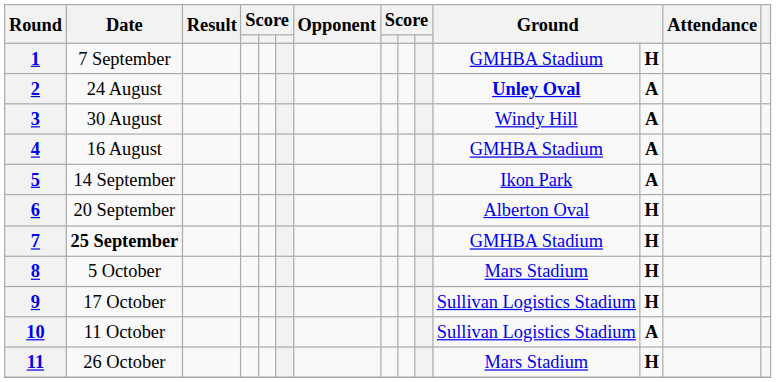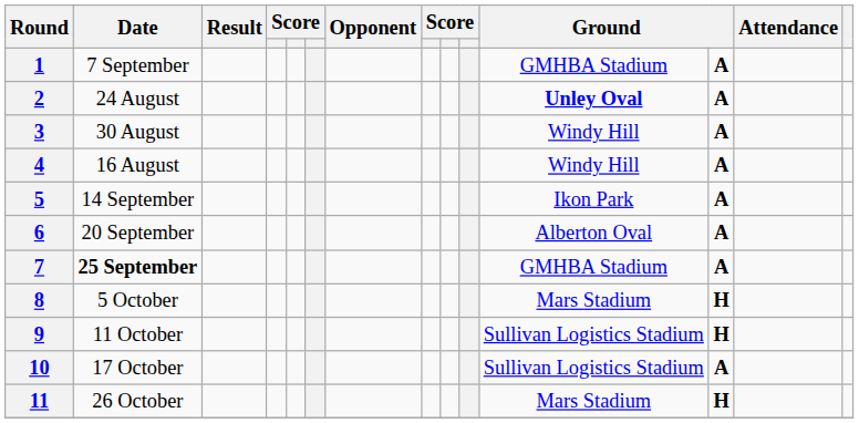 <table class="wikitable plainrowheaders" style="font-size:95%; text-align:center;">
 <tr>
 <th scope="col" rowspan="2">Round</th>
 <th scope="col" rowspan="2">Date</th>
 <th scope="col" rowspan="2">Result</th>
 <th scope="col" colspan="3">Score</th>
 <th scope="col" rowspan="2">Opponent</th>
 <th scope="col" colspan="3">Score</th>
 <th scope="col" rowspan="2" colspan="2">Ground</th>
 <th scope="col" rowspan="2">Attendance</th>
 <th scope="col" rowspan="2"></th>
 </tr>
 <tr>
 <th scope="col"></th>
 <th scope="col"></th>
 <th scope="col"></th>
 <th scope="col"></th>
 <th scope="col"></th>
 <th scope="col"></th>
 </tr>
 <tr>
 <th scope="row" style="text-align:center;"><a href='#'>1</a></th>
 <td>7 September</td>
 <td></td>
 <td></td>
 <td></td>
 <th></th>
 <td></td>
 <td></td>
 <td></td>
 <th></th>
 <td><a href='#'>GMHBA Stadium</a></td>
-<td><strong>H</strong></td>
+<td><strong>A</strong></td>
 <td></td>
 <td></td>
 </tr>
 <tr>
 <th scope="row" style="text-align:center;"><a href='#'>2</a></th>
 <td>24 August</td>
 <td></td>
 <td></td>
 <td></td>
 <th></th>
 <td></td>
 <td></td>
 <td></td>
 <th></th>
 <td><strong><a href='#'>Unley Oval</a></strong></td>
 <td><strong>A</strong></td>
 <td></td>
 <td></td>
 </tr>
 <tr>
 <th scope="row" style="text-align:center;"><a href='#'>3</a></th>
 <td>30 August</td>
 <td></td>
 <td></td>
 <td></td>
 <th></th>
 <td></td>
 <td></td>
 <td></td>
 <th></th>
 <td><a href='#'>Windy Hill</a></td>
 <td><strong>A</strong></td>
 <td></td>
 <td></td>
 </tr>
 <tr>
 <th scope="row" style="text-align:center;"><a href='#'>4</a></th>
 <td>16 August</td>
 <td></td>
 <td></td>
 <td></td>
 <th></th>
 <td></td>
 <td></td>
 <td></td>
 <th></th>
-<td><a href='#'>GMHBA Stadium</a></td>
+<td><a href='#'>Windy Hill</a></td>
 <td><strong>A</strong></td>
 <td></td>
 <td></td>
 </tr>
 <tr>
 <th scope="row" style="text-align:center;"><a href='#'>5</a></th>
 <td>14 September</td>
 <td></td>
 <td></td>
 <td></td>
 <th></th>
 <td></td>
 <td></td>
 <td></td>
 <th></th>
 <td><a href='#'>Ikon Park</a></td>
 <td><strong>A</strong></td>
 <td></td>
 <td></td>
 </tr>
 <tr>
 <th scope="row" style="text-align:center;"><a href='#'>6</a></th>
 <td>20 September</td>
 <td></td>
 <td></td>
 <td></td>
 <th></th>
 <td></td>
 <td></td>
 <td></td>
 <th></th>
 <td><a href='#'>Alberton Oval</a></td>
-<td><strong>H</strong></td>
+<td><strong>A</strong></td>
 <td></td>
 <td></td>
 </tr>
 <tr>
 <th scope="row" style="text-align:center;"><a href='#'>7</a></th>
 <td><strong>25 September</strong></td>
 <td></td>
 <td></td>
 <td></td>
 <th></th>
 <td></td>
 <td></td>
 <td></td>
 <th></th>
 <td><a href='#'>GMHBA Stadium</a></td>
-<td><strong>H</strong></td>
+<td><strong>A</strong></td>
 <td></td>
 <td></td>
 </tr>
 <tr>
 <th scope="row" style="text-align:center;"><a href='#'>8</a></th>
 <td>5 October</td>
 <td></td>
 <td></td>
 <td></td>
 <th></th>
 <td></td>
 <td></td>
 <td></td>
 <th></th>
 <td><a href='#'>Mars Stadium</a></td>
 <td><strong>H</strong></td>
 <td></td>
 <td></td>
 </tr>
 <tr>
 <th scope="row" style="text-align:center;"><a href='#'>9</a></th>
-<td>17 October</td>
+<td>11 October</td>
 <td></td>
 <td></td>
 <td></td>
 <th></th>
 <td></td>
 <td></td>
 <td></td>
 <th></th>
 <td><a href='#'>Sullivan Logistics Stadium</a></td>
 <td><strong>H</strong></td>
 <td></td>
 <td></td>
 </tr>
 <tr>
 <th scope="row" style="text-align:center;"><a href='#'>10</a></th>
-<td>11 October</td>
+<td>17 October</td>
 <td></td>
 <td></td>
 <td></td>
 <th></th>
 <td></td>
 <td></td>
 <td></td>
 <th></th>
 <td><a href='#'>Sullivan Logistics Stadium</a></td>
 <td><strong>A</strong></td>
 <td></td>
 <td></td>
 </tr>
 <tr>
 <th scope="row" style="text-align:center;"><a href='#'>11</a></th>
 <td>26 October</td>
 <td></td>
 <td></td>
 <td></td>
 <th></th>
 <td></td>
 <td></td>
 <td></td>
 <th></th>
 <td><a href='#'>Mars Stadium</a></td>
 <td><strong>H</strong></td>
 <td></td>
 <td></td>
 </tr>
 <tr>
 </tr>
 </table>
